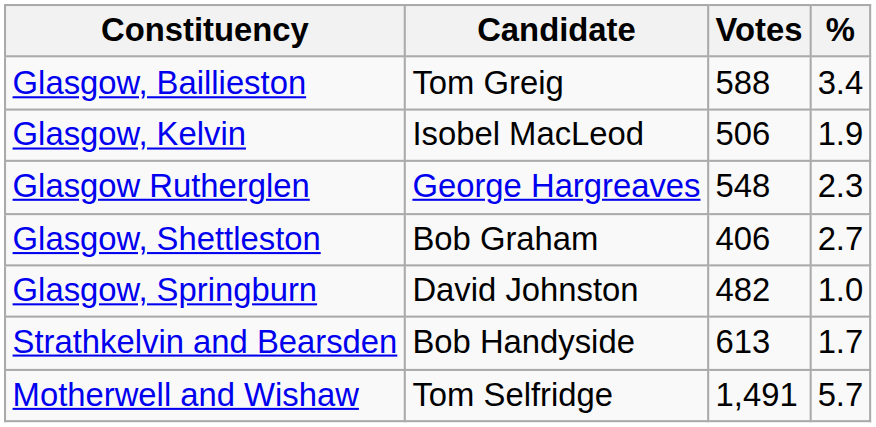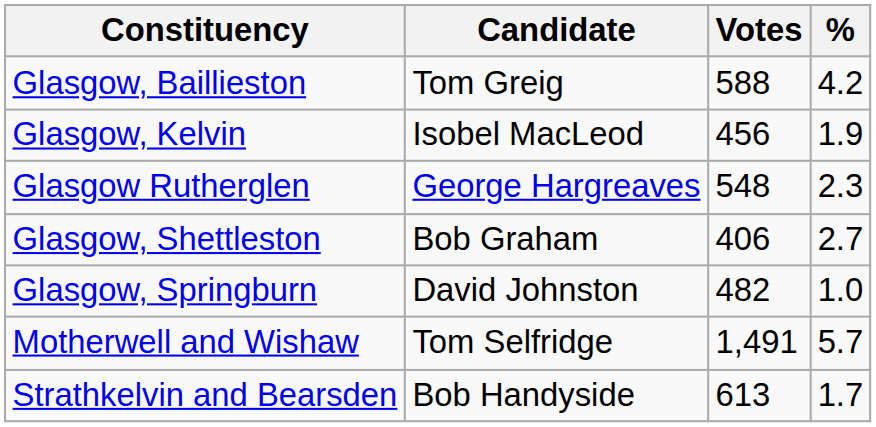 <table class="wikitable">
 <tr>
 <th>Constituency</th>
 <th>Candidate</th>
 <th>Votes</th>
 <th>%</th>
 </tr>
 <tr>
 <td><a href='#'>Glasgow, Baillieston</a></td>
 <td>Tom Greig</td>
 <td>588</td>
-<td>3.4</td>
+<td>4.2</td>
 </tr>
 <tr>
 <td><a href='#'>Glasgow, Kelvin</a></td>
 <td>Isobel MacLeod</td>
-<td>506</td>
+<td>456</td>
 <td>1.9</td>
 </tr>
 <tr>
 <td><a href='#'>Glasgow Rutherglen</a></td>
 <td><a href='#'>George Hargreaves</a></td>
 <td>548</td>
 <td>2.3</td>
 </tr>
 <tr>
 <td><a href='#'>Glasgow, Shettleston</a></td>
 <td>Bob Graham</td>
 <td>406</td>
 <td>2.7</td>
 </tr>
 <tr>
 <td><a href='#'>Glasgow, Springburn</a></td>
 <td>David Johnston</td>
 <td>482</td>
 <td>1.0</td>
 </tr>
 <tr>
+<td><a href='#'>Motherwell and Wishaw</a></td>
+<td>Tom Selfridge</td>
+<td>1,491</td>
+<td>5.7</td>
+</tr>
+<tr>
 <td><a href='#'>Strathkelvin and Bearsden</a></td>
 <td>Bob Handyside</td>
 <td>613</td>
 <td>1.7</td>
 </tr>
-<tr>
-<td><a href='#'>Motherwell and Wishaw</a></td>
-<td>Tom Selfridge</td>
-<td>1,491</td>
-<td>5.7</td>
-</tr>
 </table>
